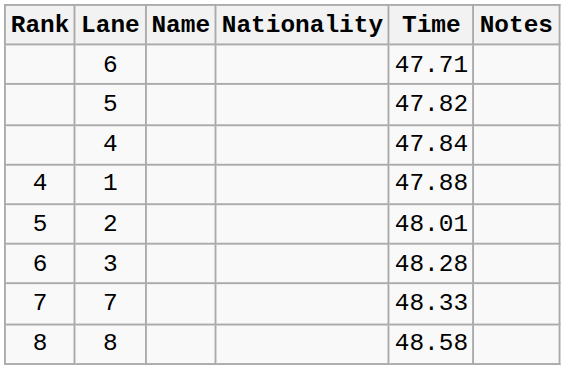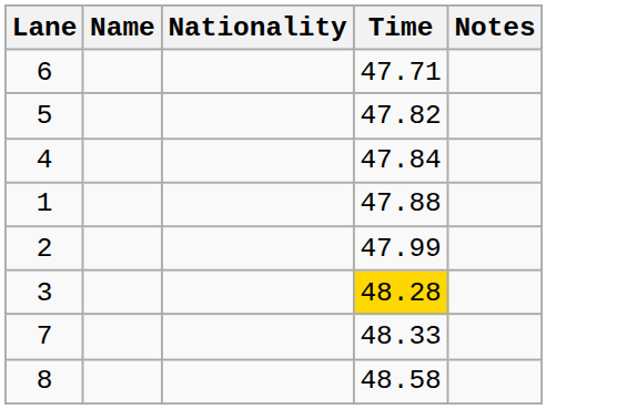 <table class="wikitable sortable" style="text-align:center">
 <tr>
-<th>Rank</th>
 <th>Lane</th>
 <th>Name</th>
 <th>Nationality</th>
 <th>Time</th>
 <th>Notes</th>
 </tr>
 <tr>
-<td></td>
 <td>6</td>
 <td align=left></td>
 <td align=left></td>
 <td>47.71</td>
 <td></td>
 </tr>
 <tr>
-<td></td>
 <td>5</td>
 <td align=left></td>
 <td align=left></td>
 <td>47.82</td>
 <td></td>
 </tr>
 <tr>
-<td></td>
 <td>4</td>
 <td align=left></td>
 <td align=left></td>
 <td>47.84</td>
 <td></td>
 </tr>
 <tr>
-<td>4</td>
 <td>1</td>
 <td align=left></td>
 <td align=left></td>
 <td>47.88</td>
 <td></td>
 </tr>
 <tr>
-<td>5</td>
 <td>2</td>
 <td align=left></td>
 <td align=left></td>
-<td>48.01</td>
+<td>47.99</td>
 <td></td>
 </tr>
 <tr>
-<td>6</td>
 <td>3</td>
 <td align=left></td>
 <td align=left></td>
-<td>48.28</td>
+<td style="background: gold;">48.28</td>
 <td></td>
 </tr>
 <tr>
-<td>7</td>
 <td>7</td>
 <td align=left></td>
 <td align=left></td>
 <td>48.33</td>
 <td></td>
 </tr>
 <tr>
 <td>8</td>
-<td>8</td>
 <td align=left></td>
 <td align=left></td>
 <td>48.58</td>
 <td></td>
 </tr>
 </table>
